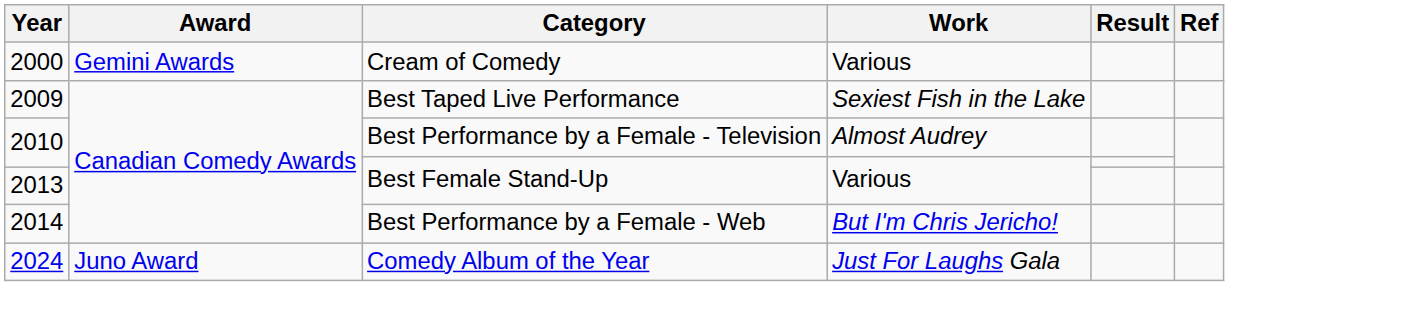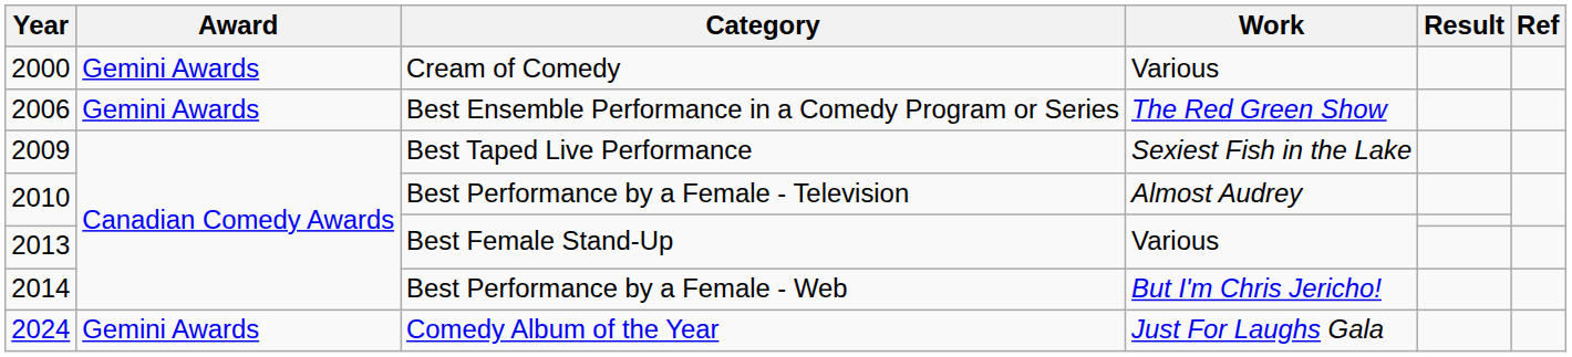 <table class="wikitable">
 <tr>
 <th>Year</th>
 <th>Award</th>
 <th>Category</th>
 <th>Work</th>
 <th>Result</th>
 <th>Ref</th>
 </tr>
 <tr>
 <td>2000</td>
 <td><a href='#'>Gemini Awards</a></td>
 <td>Cream of Comedy</td>
 <td>Various</td>
+<td></td>
+<td></td>
+</tr>
+<tr>
+<td>2006</td>
+<td><a href='#'>Gemini Awards</a></td>
+<td>Best Ensemble Performance in a Comedy Program or Series</td>
+<td><em><a href='#'>The Red Green Show</a></em></td>
 <td></td>
 <td></td>
 </tr>
 <tr>
 <td>2009</td>
 <td rowspan="5"><a href='#'>Canadian Comedy Awards</a></td>
 <td>Best Taped Live Performance</td>
 <td><em>Sexiest Fish in the Lake</em></td>
 <td></td>
 <td></td>
 </tr>
 <tr>
 <td rowspan="2">2010</td>
 <td>Best Performance by a Female - Television</td>
 <td><em>Almost Audrey</em></td>
 <td></td>
 <td rowspan="2"></td>
 </tr>
 <tr>
 <td rowspan="2">Best Female Stand-Up</td>
 <td rowspan="2">Various</td>
 <td></td>
 </tr>
 <tr>
 <td>2013</td>
 <td></td>
 <td></td>
 </tr>
 <tr>
 <td>2014</td>
 <td>Best Performance by a Female - Web</td>
 <td><em><a href='#'>But I'm Chris Jericho!</a></em></td>
 <td></td>
 <td></td>
 </tr>
 <tr>
 <td><a href='#'>2024</a></td>
-<td><a href='#'>Juno Award</a></td>
+<td><a href='#'>Gemini Awards</a></td>
 <td><a href='#'>Comedy Album of the Year</a></td>
 <td><em><a href='#'>Just For Laughs</a> Gala</em></td>
 <td></td>
 <td></td>
 </tr>
 </table>
